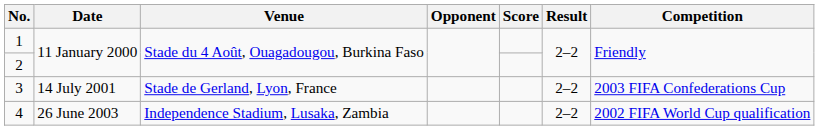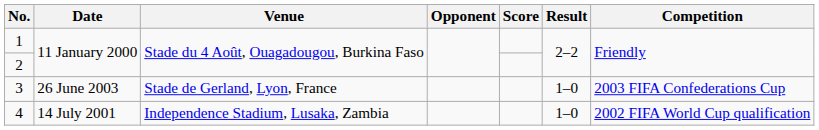 <table class="wikitable sortable">
 <tr>
 <th scope="col">No.</th>
 <th scope="col">Date</th>
 <th scope="col">Venue</th>
 <th scope="col">Opponent</th>
 <th scope="col">Score</th>
 <th scope="col">Result</th>
 <th scope="col">Competition</th>
 </tr>
 <tr>
 <td align="center">1</td>
 <td rowspan="2">11 January 2000</td>
 <td rowspan="2"><a href='#'>Stade du 4 Août</a>, <a href='#'>Ouagadougou</a>, Burkina Faso</td>
 <td rowspan="2"></td>
 <td></td>
 <td rowspan="2" align="center">2–2</td>
 <td rowspan="2"><a href='#'>Friendly</a></td>
 </tr>
 <tr>
 <td align="center">2</td>
 <td></td>
 </tr>
 <tr>
 <td align="center">3</td>
-<td>14 July 2001</td>
+<td>26 June 2003</td>
 <td><a href='#'>Stade de Gerland</a>, <a href='#'>Lyon</a>, France</td>
 <td></td>
 <td></td>
-<td align="center">2–2</td>
+<td align="center">1–0</td>
 <td><a href='#'>2003 FIFA Confederations Cup</a></td>
 </tr>
 <tr>
 <td align="center">4</td>
-<td>26 June 2003</td>
+<td>14 July 2001</td>
 <td><a href='#'>Independence Stadium</a>, <a href='#'>Lusaka</a>, Zambia</td>
 <td></td>
 <td></td>
-<td align="center">2–2</td>
+<td align="center">1–0</td>
 <td><a href='#'>2002 FIFA World Cup qualification</a></td>
 </tr>
 </table>
